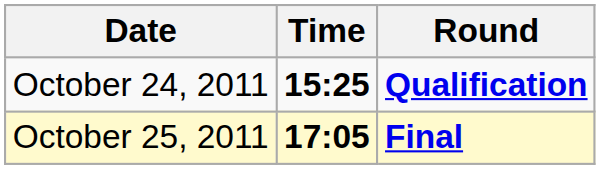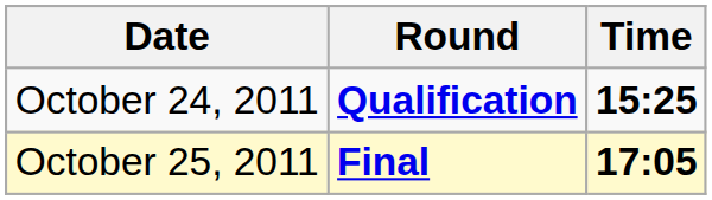 <table class="wikitable">
 <tr>
 <th>Date</th>
+<th>Round</th>
 <th>Time</th>
-<th>Round</th>
 </tr>
 <tr>
 <td>October 24, 2011</td>
+<td><strong><a href='#'>Qualification</a></strong></td>
 <td><strong>15:25</strong></td>
-<td><strong><a href='#'>Qualification</a></strong></td>
 </tr>
 <tr style=background:lemonchiffon>
 <td>October 25, 2011</td>
+<td><strong><a href='#'>Final</a></strong></td>
 <td><strong>17:05</strong></td>
-<td><strong><a href='#'>Final</a></strong></td>
 </tr>
 </table>
